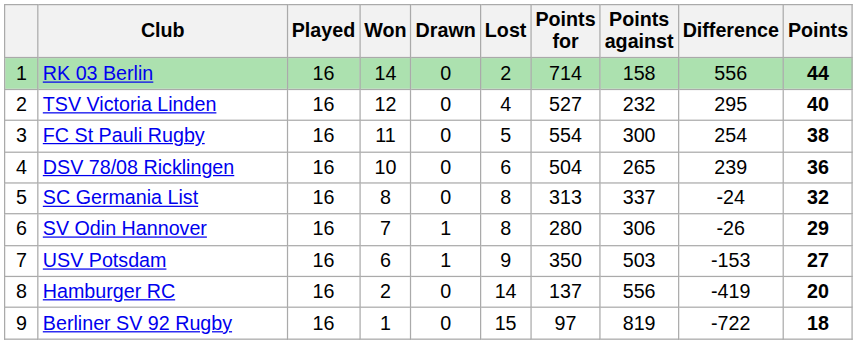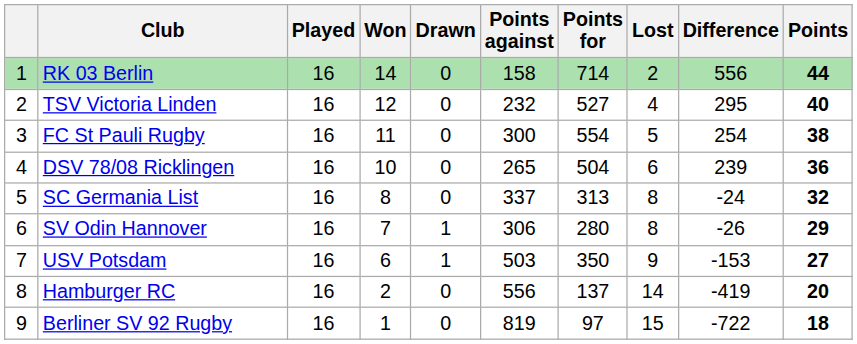 <table class="wikitable" style="text-align: center;">
 <tr>
 <th bgcolor="#efefef" width="20"></th>
 <th bgcolor="#efefef" width="195">Club</th>
 <th bgcolor="#efefef" width="20">Played</th>
 <th bgcolor="#efefef" width="20">Won</th>
 <th bgcolor="#efefef" width="20">Drawn</th>
+<th bgcolor="#efefef" width="20">Points against</th>
+<th bgcolor="#efefef" width="20">Points for</th>
 <th bgcolor="#efefef" width="20">Lost</th>
-<th bgcolor="#efefef" width="20">Points for</th>
-<th bgcolor="#efefef" width="20">Points against</th>
 <th bgcolor="#efefef" width="20">Difference</th>
 <th bgcolor="#efefef" width="20">Points</th>
 </tr>
 <tr bgcolor=#ACE1AF align=center>
 <td>1</td>
 <td align=left><a href='#'>RK 03 Berlin</a></td>
 <td>16</td>
 <td>14</td>
 <td>0</td>
+<td>158</td>
+<td>714</td>
 <td>2</td>
-<td>714</td>
-<td>158</td>
 <td>556</td>
 <td><strong>44</strong></td>
 </tr>
 <tr bgcolor=#ffffff align=center>
 <td>2</td>
 <td align=left><a href='#'>TSV Victoria Linden</a></td>
 <td>16</td>
 <td>12</td>
 <td>0</td>
+<td>232</td>
+<td>527</td>
 <td>4</td>
-<td>527</td>
-<td>232</td>
 <td>295</td>
 <td><strong>40</strong></td>
 </tr>
 <tr bgcolor=#ffffff align=center>
 <td>3</td>
 <td align=left><a href='#'>FC St Pauli Rugby</a></td>
 <td>16</td>
 <td>11</td>
 <td>0</td>
+<td>300</td>
+<td>554</td>
 <td>5</td>
-<td>554</td>
-<td>300</td>
 <td>254</td>
 <td><strong>38</strong></td>
 </tr>
 <tr bgcolor=#ffffff align=center>
 <td>4</td>
 <td align=left><a href='#'>DSV 78/08 Ricklingen</a></td>
 <td>16</td>
 <td>10</td>
 <td>0</td>
+<td>265</td>
+<td>504</td>
 <td>6</td>
-<td>504</td>
-<td>265</td>
 <td>239</td>
 <td><strong>36</strong></td>
 </tr>
 <tr bgcolor=#ffffff align=center>
 <td>5</td>
 <td align=left><a href='#'>SC Germania List</a></td>
 <td>16</td>
 <td>8</td>
 <td>0</td>
+<td>337</td>
+<td>313</td>
 <td>8</td>
-<td>313</td>
-<td>337</td>
 <td>-24</td>
 <td><strong>32</strong></td>
 </tr>
 <tr bgcolor=#ffffff align=center>
 <td>6</td>
 <td align=left><a href='#'>SV Odin Hannover</a></td>
 <td>16</td>
 <td>7</td>
 <td>1</td>
+<td>306</td>
+<td>280</td>
 <td>8</td>
-<td>280</td>
-<td>306</td>
 <td>-26</td>
 <td><strong>29</strong></td>
 </tr>
 <tr bgcolor=#ffffff align=center>
 <td>7</td>
 <td align=left><a href='#'>USV Potsdam</a></td>
 <td>16</td>
 <td>6</td>
 <td>1</td>
+<td>503</td>
+<td>350</td>
 <td>9</td>
-<td>350</td>
-<td>503</td>
 <td>-153</td>
 <td><strong>27</strong></td>
 </tr>
 <tr bgcolor=#ffffff align=center>
 <td>8</td>
 <td align=left><a href='#'>Hamburger RC</a></td>
 <td>16</td>
 <td>2</td>
 <td>0</td>
+<td>556</td>
+<td>137</td>
 <td>14</td>
-<td>137</td>
-<td>556</td>
 <td>-419</td>
 <td><strong>20</strong></td>
 </tr>
 <tr bgcolor=#ffffff align=center>
 <td>9</td>
 <td align=left><a href='#'>Berliner SV 92 Rugby</a></td>
 <td>16</td>
 <td>1</td>
 <td>0</td>
+<td>819</td>
+<td>97</td>
 <td>15</td>
-<td>97</td>
-<td>819</td>
 <td>-722</td>
 <td><strong>18</strong></td>
 </tr>
 </table>
